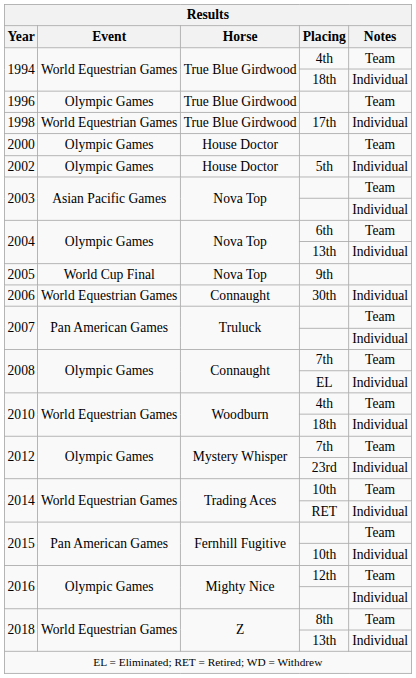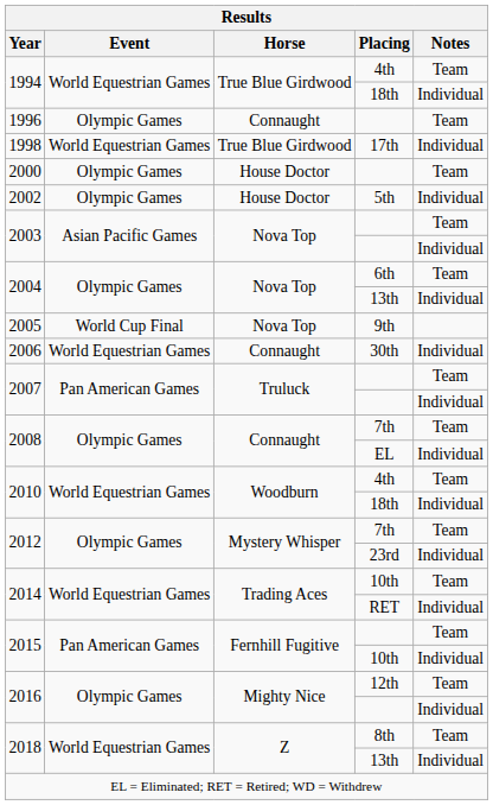 <table class="wikitable" style="text-align:center">
 <tr>
 <th colspan="11" align="center"><strong>Results</strong></th>
 </tr>
 <tr>
 <th>Year</th>
 <th>Event</th>
 <th>Horse</th>
 <th>Placing</th>
 <th>Notes</th>
 </tr>
 <tr>
 <td rowspan="2">1994</td>
 <td rowspan="2">World Equestrian Games</td>
 <td rowspan="2">True Blue Girdwood</td>
 <td>4th</td>
 <td>Team</td>
 </tr>
 <tr>
 <td>18th</td>
 <td>Individual</td>
 </tr>
 <tr>
 <td>1996</td>
 <td>Olympic Games</td>
-<td>True Blue Girdwood</td>
+<td>Connaught</td>
 <td></td>
 <td>Team</td>
 </tr>
 <tr>
 <td>1998</td>
 <td>World Equestrian Games</td>
 <td>True Blue Girdwood</td>
 <td>17th</td>
 <td>Individual</td>
 </tr>
 <tr>
 <td>2000</td>
 <td>Olympic Games</td>
 <td>House Doctor</td>
 <td></td>
 <td>Team</td>
 </tr>
 <tr>
 <td>2002</td>
 <td>Olympic Games</td>
 <td>House Doctor</td>
 <td>5th</td>
 <td>Individual</td>
 </tr>
 <tr>
 <td rowspan="2">2003</td>
 <td rowspan="2">Asian Pacific Games</td>
 <td rowspan="2">Nova Top</td>
 <td></td>
 <td>Team</td>
 </tr>
 <tr>
 <td></td>
 <td>Individual</td>
 </tr>
 <tr>
 <td rowspan="2">2004</td>
 <td rowspan="2">Olympic Games</td>
 <td rowspan="2">Nova Top</td>
 <td>6th</td>
 <td>Team</td>
 </tr>
 <tr>
 <td>13th</td>
 <td>Individual</td>
 </tr>
 <tr>
 <td>2005</td>
 <td>World Cup Final</td>
 <td>Nova Top</td>
 <td>9th</td>
 <td></td>
 </tr>
 <tr>
 <td>2006</td>
 <td>World Equestrian Games</td>
 <td>Connaught</td>
 <td>30th</td>
 <td>Individual</td>
 </tr>
 <tr>
 <td rowspan="2">2007</td>
 <td rowspan="2">Pan American Games</td>
 <td rowspan="2">Truluck</td>
 <td></td>
 <td>Team</td>
 </tr>
 <tr>
 <td></td>
 <td>Individual</td>
 </tr>
 <tr>
 <td rowspan="2">2008</td>
 <td rowspan="2">Olympic Games</td>
 <td rowspan="2">Connaught</td>
 <td>7th</td>
 <td>Team</td>
 </tr>
 <tr>
 <td>EL</td>
 <td>Individual</td>
 </tr>
 <tr>
 <td rowspan="2">2010</td>
 <td rowspan="2">World Equestrian Games</td>
 <td rowspan="2">Woodburn</td>
 <td>4th</td>
 <td>Team</td>
 </tr>
 <tr>
 <td>18th</td>
 <td>Individual</td>
 </tr>
 <tr>
 <td rowspan="2">2012</td>
 <td rowspan="2">Olympic Games</td>
 <td rowspan="2">Mystery Whisper</td>
 <td>7th</td>
 <td>Team</td>
 </tr>
 <tr>
 <td>23rd</td>
 <td>Individual</td>
 </tr>
 <tr>
 <td rowspan="2">2014</td>
 <td rowspan="2">World Equestrian Games</td>
 <td rowspan="2">Trading Aces</td>
 <td>10th</td>
 <td>Team</td>
 </tr>
 <tr>
 <td>RET</td>
 <td>Individual</td>
 </tr>
 <tr>
 <td rowspan="2">2015</td>
 <td rowspan="2">Pan American Games</td>
 <td rowspan="2">Fernhill Fugitive</td>
 <td></td>
 <td>Team</td>
 </tr>
 <tr>
 <td>10th</td>
 <td>Individual</td>
 </tr>
 <tr>
 <td rowspan="2">2016</td>
 <td rowspan="2">Olympic Games</td>
 <td rowspan="2">Mighty Nice</td>
 <td>12th</td>
 <td>Team</td>
 </tr>
 <tr>
 <td></td>
 <td>Individual</td>
 </tr>
 <tr>
 <td rowspan="2">2018</td>
 <td rowspan="2">World Equestrian Games</td>
 <td rowspan="2">Z</td>
 <td>8th</td>
 <td>Team</td>
 </tr>
 <tr>
 <td>13th</td>
 <td>Individual</td>
 </tr>
 <tr>
 <td colspan="11" align="center"><small> EL = Eliminated; RET = Retired; WD = Withdrew </small></td>
 </tr>
 </table>
